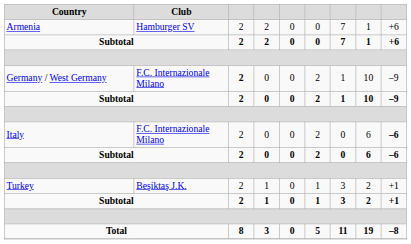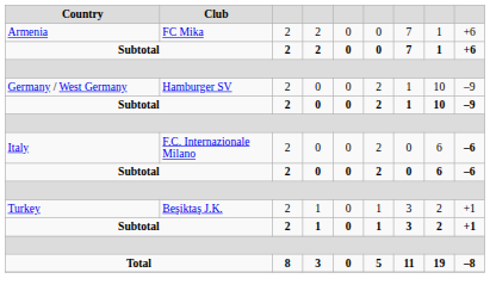 <table class="wikitable" style="text-align: center;">
 <tr>
 <th width="209" style="background:#DCDCDC">Country</th>
 <th width="150" style="background:#DCDCDC">Club</th>
 <th width="35" style="background:#DCDCDC"></th>
 <th width="35" style="background:#DCDCDC"></th>
 <th width="35" style="background:#DCDCDC"></th>
 <th width="35" style="background:#DCDCDC"></th>
 <th width="35" style="background:#DCDCDC"></th>
 <th width="35" style="background:#DCDCDC"></th>
 <th width="35" style="background:#DCDCDC"></th>
 </tr>
 <tr>
 <td align=left> <a href='#'>Armenia</a></td>
-<td align=left><a href='#'>Hamburger SV</a></td>
+<td align=left><a href='#'>FC Mika</a></td>
 <td>2</td>
 <td>2</td>
 <td>0</td>
 <td>0</td>
 <td>7</td>
 <td>1</td>
 <td>+6</td>
 </tr>
 <tr>
 <td colspan=2 align-"center"><strong>Subtotal</strong></td>
 <td><strong>2</strong></td>
 <td><strong>2</strong></td>
 <td><strong>0</strong></td>
 <td><strong>0</strong></td>
 <td><strong>7</strong></td>
 <td><strong>1</strong></td>
 <td><strong>+6</strong></td>
 </tr>
 <tr>
 <th colspan=9 height="18" style="background:#DCDCDC"></th>
 </tr>
 <tr>
 <td align=left> <a href='#'>Germany</a> /  <a href='#'>West Germany</a></td>
-<td align=left><a href='#'>F.C. Internazionale Milano</a></td>
-<td><strong>2</strong></td>
+<td align=left><a href='#'>Hamburger SV</a></td>
+<td>2</td>
 <td>0</td>
 <td>0</td>
 <td>2</td>
 <td>1</td>
 <td>10</td>
 <td>–9</td>
 </tr>
 <tr>
 <td colspan=2 align-"center"><strong>Subtotal</strong></td>
 <td><strong>2</strong></td>
 <td><strong>0</strong></td>
 <td><strong>0</strong></td>
 <td><strong>2</strong></td>
 <td><strong>1</strong></td>
 <td><strong>10</strong></td>
 <td><strong>–9</strong></td>
 </tr>
 <tr>
 <th colspan=9 height="18" style="background:#DCDCDC"></th>
 </tr>
 <tr>
 <td align=left> <a href='#'>Italy</a></td>
 <td align=left><a href='#'>F.C. Internazionale Milano</a></td>
 <td>2</td>
 <td>0</td>
 <td>0</td>
 <td>2</td>
 <td>0</td>
 <td>6</td>
 <td><strong>–6</strong></td>
 </tr>
 <tr>
 <td colspan=2 align-"center"><strong>Subtotal</strong></td>
 <td><strong>2</strong></td>
 <td><strong>0</strong></td>
 <td><strong>0</strong></td>
 <td><strong>2</strong></td>
 <td><strong>0</strong></td>
 <td><strong>6</strong></td>
 <td><strong>–6</strong></td>
 </tr>
 <tr>
 <th colspan=9 height="18" style="background:#DCDCDC"></th>
 </tr>
 <tr>
 <td align=left> <a href='#'>Turkey</a></td>
 <td align=left><a href='#'>Beşiktaş J.K.</a></td>
 <td>2</td>
 <td>1</td>
 <td>0</td>
 <td>1</td>
 <td>3</td>
 <td>2</td>
 <td>+1</td>
 </tr>
 <tr>
 <td colspan=2 align-"center"><strong>Subtotal</strong></td>
 <td><strong>2</strong></td>
 <td><strong>1</strong></td>
 <td><strong>0</strong></td>
 <td><strong>1</strong></td>
 <td><strong>3</strong></td>
 <td><strong>2</strong></td>
 <td><strong>+1</strong></td>
 </tr>
 <tr>
 <th colspan=9 height="18" style="background:#DCDCDC"></th>
 </tr>
 <tr>
 <td colspan=2 align-"center"><strong>Total</strong></td>
 <td><strong>8</strong></td>
 <td><strong>3</strong></td>
 <td><strong>0</strong></td>
 <td><strong>5</strong></td>
 <td><strong>11</strong></td>
 <td><strong>19</strong></td>
 <td><strong>–8</strong></td>
 </tr>
 <tr>
 </tr>
 </table>
